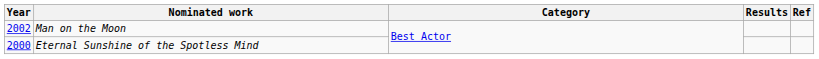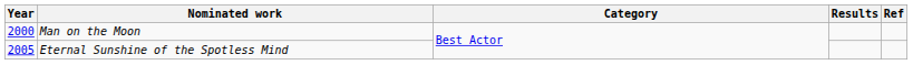 <table class="wikitable">
 <tr>
 <th scope="col" style="width:1em;">Year</th>
 <th scope="col" style="width:35em;">Nominated work</th>
 <th scope="col" style="width:35em;">Category</th>
 <th scope="col" style="width:1em;">Results</th>
 <th scope="col" style="width:1em;">Ref</th>
 </tr>
 <tr>
-<td><a href='#'>2002</a></td>
+<td><a href='#'>2000</a></td>
 <td><em>Man on the Moon</em></td>
 <td rowspan="2"><a href='#'>Best Actor</a></td>
 <td></td>
 <td></td>
 </tr>
 <tr>
-<td><a href='#'>2000</a></td>
+<td><a href='#'>2005</a></td>
 <td><em>Eternal Sunshine of the Spotless Mind</em></td>
 <td></td>
 <td></td>
 </tr>
 </table>
